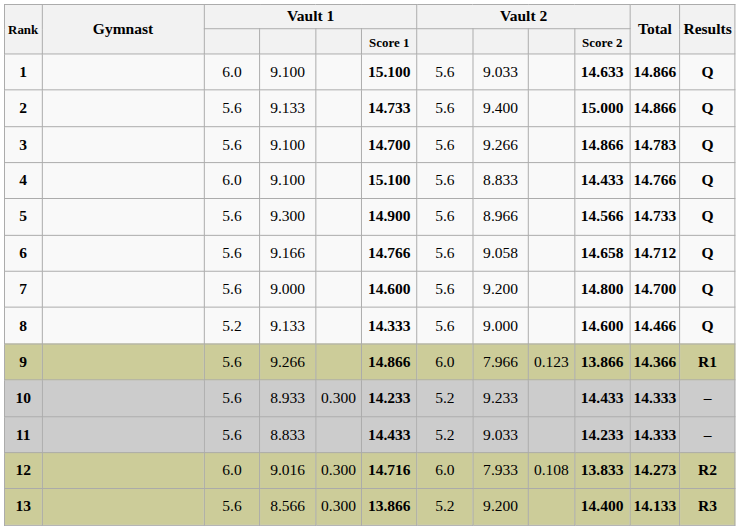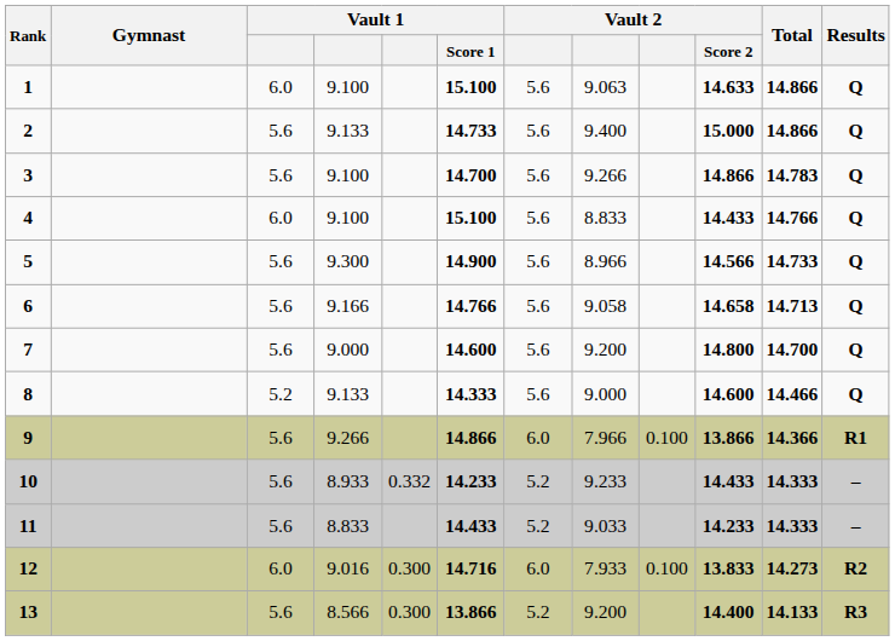 <table style="text-align:center;" class="wikitable sortable">
 <tr>
 <th style="width:15px;" rowspan="2"><small>Rank</small></th>
 <th style="width:160px;" rowspan="2">Gymnast</th>
 <th colspan="4">Vault 1</th>
 <th colspan="4">Vault 2</th>
 <th style="width:40px;" rowspan="2">Total</th>
 <th style="width:40px;" rowspan="2">Results</th>
 </tr>
 <tr>
 <th style="width:50px;"><small></small></th>
 <th style="width:50px;"><small></small></th>
 <th style="width:40px;"><small></small></th>
 <th style="width:50px;"><small>Score 1</small></th>
 <th style="width:50px;"><small></small></th>
 <th style="width:50px;"><small></small></th>
 <th style="width:40px;"><small></small></th>
 <th style="width:50px;"><small>Score 2</small></th>
 </tr>
 <tr>
 <td scope="row" style="text-align:center"><strong>1</strong></td>
 <td style="height:30px; text-align:left;"></td>
 <td>6.0</td>
 <td>9.100</td>
 <td></td>
 <td><strong>15.100</strong></td>
 <td>5.6</td>
-<td>9.033</td>
+<td>9.063</td>
 <td></td>
 <td><strong>14.633</strong></td>
 <td><strong>14.866</strong></td>
 <td><strong>Q</strong></td>
 </tr>
 <tr>
 <td scope="row" style="text-align:center"><strong>2</strong></td>
 <td style="height:30px; text-align:left;"></td>
 <td>5.6</td>
 <td>9.133</td>
 <td></td>
 <td><strong>14.733</strong></td>
 <td>5.6</td>
 <td>9.400</td>
 <td></td>
 <td><strong>15.000</strong></td>
 <td><strong>14.866</strong></td>
 <td><strong>Q</strong></td>
 </tr>
 <tr>
 <td scope="row" style="text-align:center"><strong>3</strong></td>
 <td style="height:30px; text-align:left;"></td>
 <td>5.6</td>
 <td>9.100</td>
 <td></td>
 <td><strong>14.700</strong></td>
 <td>5.6</td>
 <td>9.266</td>
 <td></td>
 <td><strong>14.866</strong></td>
 <td><strong>14.783</strong></td>
 <td><strong>Q</strong></td>
 </tr>
 <tr>
 <td scope="row" style="text-align:center"><strong>4</strong></td>
 <td style="height:30px; text-align:left;"></td>
 <td>6.0</td>
 <td>9.100</td>
 <td></td>
 <td><strong>15.100</strong></td>
 <td>5.6</td>
 <td>8.833</td>
 <td></td>
 <td><strong>14.433</strong></td>
 <td><strong>14.766</strong></td>
 <td><strong>Q</strong></td>
 </tr>
 <tr>
 <td scope="row" style="text-align:center"><strong>5</strong></td>
 <td style="height:30px; text-align:left;"></td>
 <td>5.6</td>
 <td>9.300</td>
 <td></td>
 <td><strong>14.900</strong></td>
 <td>5.6</td>
 <td>8.966</td>
 <td></td>
 <td><strong>14.566</strong></td>
 <td><strong>14.733</strong></td>
 <td><strong>Q</strong></td>
 </tr>
 <tr>
 <td scope="row" style="text-align:center"><strong>6</strong></td>
 <td style="height:30px; text-align:left;"></td>
 <td>5.6</td>
 <td>9.166</td>
 <td></td>
 <td><strong>14.766</strong></td>
 <td>5.6</td>
 <td>9.058</td>
 <td></td>
 <td><strong>14.658</strong></td>
-<td><strong>14.712</strong></td>
+<td><strong>14.713</strong></td>
 <td><strong>Q</strong></td>
 </tr>
 <tr>
 <td scope="row" style="text-align:center"><strong>7</strong></td>
 <td style="height:30px; text-align:left;"></td>
 <td>5.6</td>
 <td>9.000</td>
 <td></td>
 <td><strong>14.600</strong></td>
 <td>5.6</td>
 <td>9.200</td>
 <td></td>
 <td><strong>14.800</strong></td>
 <td><strong>14.700</strong></td>
 <td><strong>Q</strong></td>
 </tr>
 <tr>
 <td scope="row" style="text-align:center"><strong>8</strong></td>
 <td style="height:30px; text-align:left;"></td>
 <td>5.2</td>
 <td>9.133</td>
 <td></td>
 <td><strong>14.333</strong></td>
 <td>5.6</td>
 <td>9.000</td>
 <td></td>
 <td><strong>14.600</strong></td>
 <td><strong>14.466</strong></td>
 <td><strong>Q</strong></td>
 </tr>
 <tr style="background:#cccc99;">
 <td scope="row" style="text-align:center"><strong>9</strong></td>
 <td style="height:30px; text-align:left;"></td>
 <td>5.6</td>
 <td>9.266</td>
 <td></td>
 <td><strong>14.866</strong></td>
 <td>6.0</td>
 <td>7.966</td>
-<td>0.123</td>
+<td>0.100</td>
 <td><strong>13.866</strong></td>
 <td><strong>14.366</strong></td>
 <td><strong>R1</strong></td>
 </tr>
 <tr style="background:#cccccc;">
 <td scope="row" style="text-align:center"><strong>10</strong></td>
 <td style="height:30px; text-align:left;"></td>
 <td>5.6</td>
 <td>8.933</td>
-<td>0.300</td>
+<td>0.332</td>
 <td><strong>14.233</strong></td>
 <td>5.2</td>
 <td>9.233</td>
 <td></td>
 <td><strong>14.433</strong></td>
 <td><strong>14.333</strong></td>
 <td><strong>–</strong></td>
 </tr>
 <tr style="background:#cccccc;">
 <td scope="row" style="text-align:center"><strong>11</strong></td>
 <td style="height:30px; text-align:left;"></td>
 <td>5.6</td>
 <td>8.833</td>
 <td></td>
 <td><strong>14.433</strong></td>
 <td>5.2</td>
 <td>9.033</td>
 <td></td>
 <td><strong>14.233</strong></td>
 <td><strong>14.333</strong></td>
 <td><strong>–</strong></td>
 </tr>
 <tr style="background:#cccc99;">
 <td scope="row" style="text-align:center"><strong>12</strong></td>
 <td style="height:30px; text-align:left;"></td>
 <td>6.0</td>
 <td>9.016</td>
 <td>0.300</td>
 <td><strong>14.716</strong></td>
 <td>6.0</td>
 <td>7.933</td>
-<td>0.108</td>
+<td>0.100</td>
 <td><strong>13.833</strong></td>
 <td><strong>14.273</strong></td>
 <td><strong>R2</strong></td>
 </tr>
 <tr style="background:#cccc99;">
 <td scope="row" style="text-align:center"><strong>13</strong></td>
 <td style="height:30px; text-align:left;"></td>
 <td>5.6</td>
 <td>8.566</td>
 <td>0.300</td>
 <td><strong>13.866</strong></td>
 <td>5.2</td>
 <td>9.200</td>
 <td></td>
 <td><strong>14.400</strong></td>
 <td><strong>14.133</strong></td>
 <td><strong>R3</strong></td>
 </tr>
 </table>
